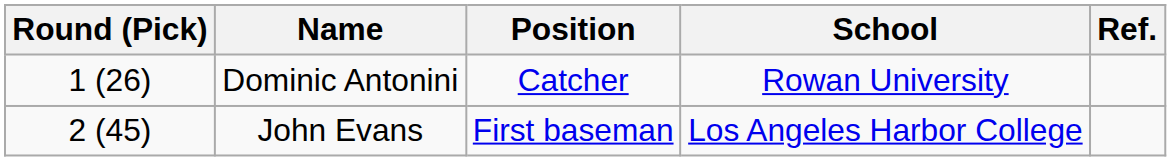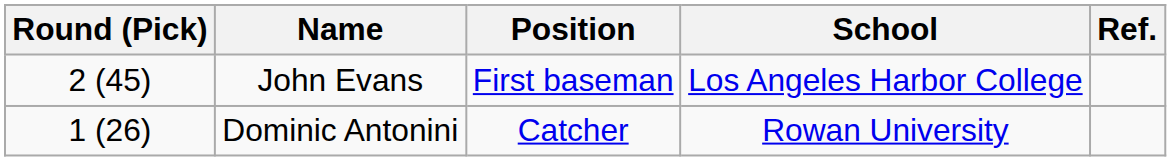 <table class="wikitable" style="text-align:center;">
 <tr>
 <th>Round (Pick)</th>
 <th>Name</th>
 <th>Position</th>
 <th>School</th>
 <th>Ref.</th>
 </tr>
 <tr>
+<td>2 (45)</td>
+<td>John Evans</td>
+<td><a href='#'>First baseman</a></td>
+<td><a href='#'>Los Angeles Harbor College</a></td>
+<td></td>
+</tr>
+<tr>
 <td>1 (26)</td>
 <td>Dominic Antonini</td>
 <td><a href='#'>Catcher</a></td>
 <td><a href='#'>Rowan University</a></td>
 <td></td>
 </tr>
-<tr>
-<td>2 (45)</td>
-<td>John Evans</td>
-<td><a href='#'>First baseman</a></td>
-<td><a href='#'>Los Angeles Harbor College</a></td>
-<td></td>
-</tr>
 </table>
